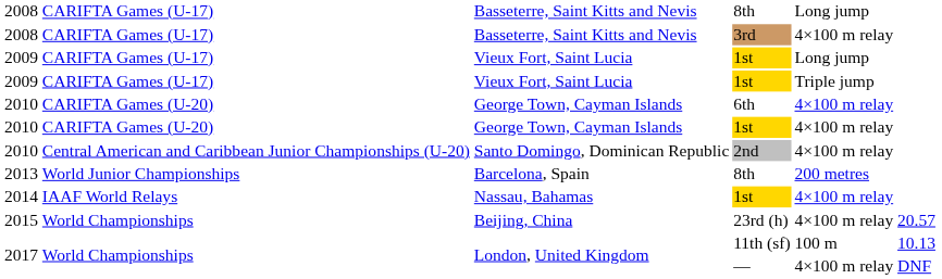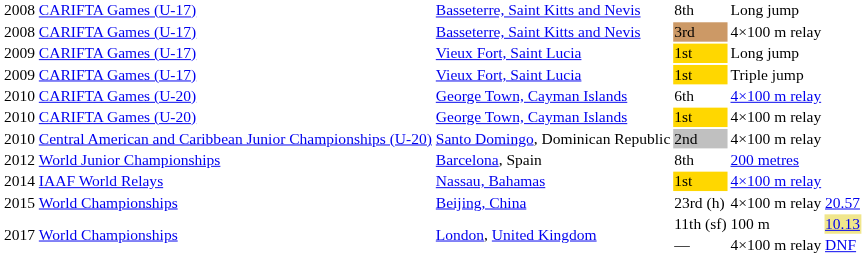 <table>
 <tr>
 <td>2008</td>
 <td><a href='#'>CARIFTA Games (U-17)</a></td>
 <td><a href='#'>Basseterre, Saint Kitts and Nevis</a></td>
 <td>8th</td>
 <td>Long jump</td>
 </tr>
 <tr>
 <td>2008</td>
 <td><a href='#'>CARIFTA Games (U-17)</a></td>
 <td><a href='#'>Basseterre, Saint Kitts and Nevis</a></td>
 <td bgcolor=cc9966>3rd</td>
 <td>4×100 m relay</td>
 </tr>
 <tr>
 <td>2009</td>
 <td><a href='#'>CARIFTA Games (U-17)</a></td>
 <td><a href='#'>Vieux Fort, Saint Lucia</a></td>
 <td bgcolor=gold>1st</td>
 <td>Long jump</td>
 </tr>
 <tr>
 <td>2009</td>
 <td><a href='#'>CARIFTA Games (U-17)</a></td>
 <td><a href='#'>Vieux Fort, Saint Lucia</a></td>
 <td bgcolor=gold>1st</td>
 <td>Triple jump</td>
 </tr>
 <tr>
 <td>2010</td>
 <td><a href='#'>CARIFTA Games (U-20)</a></td>
 <td><a href='#'>George Town, Cayman Islands</a></td>
 <td>6th</td>
 <td><a href='#'>4×100 m relay</a></td>
 </tr>
 <tr>
 <td>2010</td>
 <td><a href='#'>CARIFTA Games (U-20)</a></td>
 <td><a href='#'>George Town, Cayman Islands</a></td>
 <td bgcolor=gold>1st</td>
 <td>4×100 m relay</td>
 </tr>
 <tr>
 <td>2010</td>
 <td><a href='#'>Central American and Caribbean Junior Championships (U-20)</a></td>
 <td><a href='#'>Santo Domingo</a>, Dominican Republic</td>
 <td bgcolor=silver>2nd</td>
 <td>4×100 m relay</td>
 </tr>
 <tr>
-<td>2013</td>
+<td>2012</td>
 <td><a href='#'>World Junior Championships</a></td>
 <td><a href='#'>Barcelona</a>, Spain</td>
 <td>8th</td>
 <td><a href='#'>200 metres</a></td>
 </tr>
 <tr>
 <td>2014</td>
 <td><a href='#'>IAAF World Relays</a></td>
 <td><a href='#'>Nassau, Bahamas</a></td>
 <td bgcolor=gold>1st</td>
 <td><a href='#'>4×100 m relay</a></td>
 <td></td>
 </tr>
 <tr>
 <td>2015</td>
 <td><a href='#'>World Championships</a></td>
 <td><a href='#'>Beijing, China</a></td>
 <td>23rd (h)</td>
 <td>4×100 m relay</td>
 <td><a href='#'>20.57</a></td>
 </tr>
 <tr>
 <td rowspan=2>2017</td>
 <td rowspan=2><a href='#'>World Championships</a></td>
 <td rowspan=2><a href='#'>London</a>, <a href='#'>United Kingdom</a></td>
 <td>11th (sf)</td>
 <td>100 m</td>
-<td><a href='#'>10.13</a></td>
+<td style="background: khaki;"><a href='#'>10.13</a></td>
 </tr>
 <tr>
 <td>—</td>
 <td>4×100 m relay</td>
 <td><a href='#'>DNF</a></td>
 </tr>
 </table>
